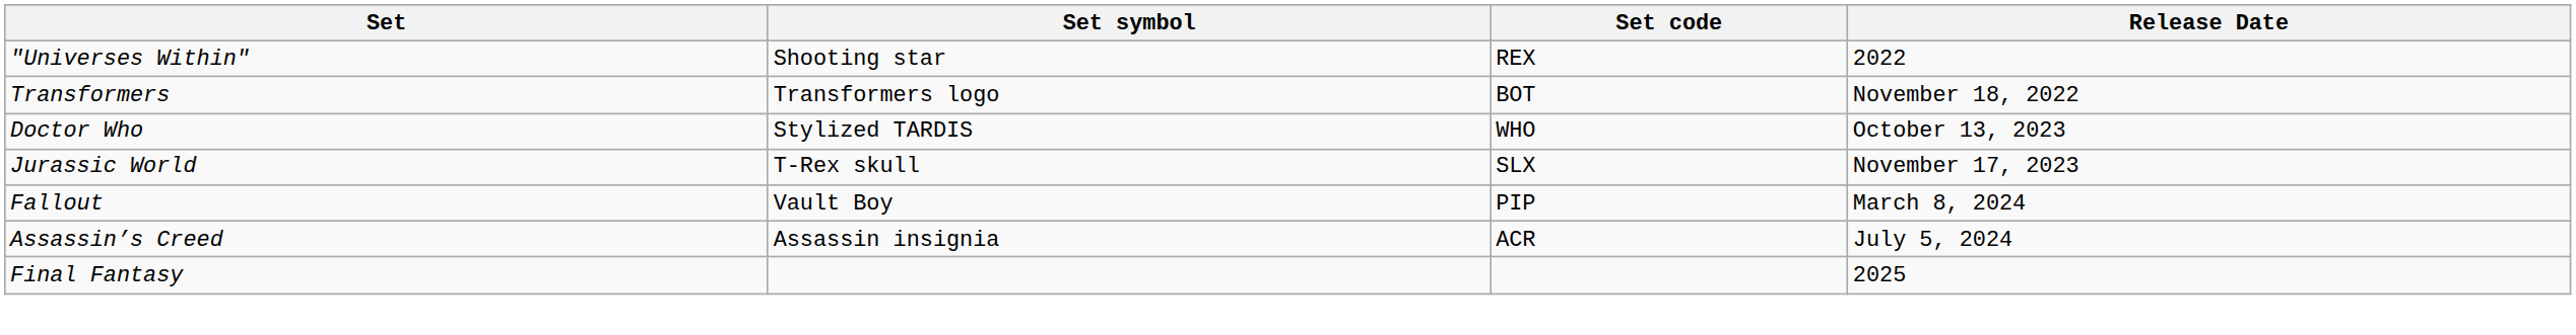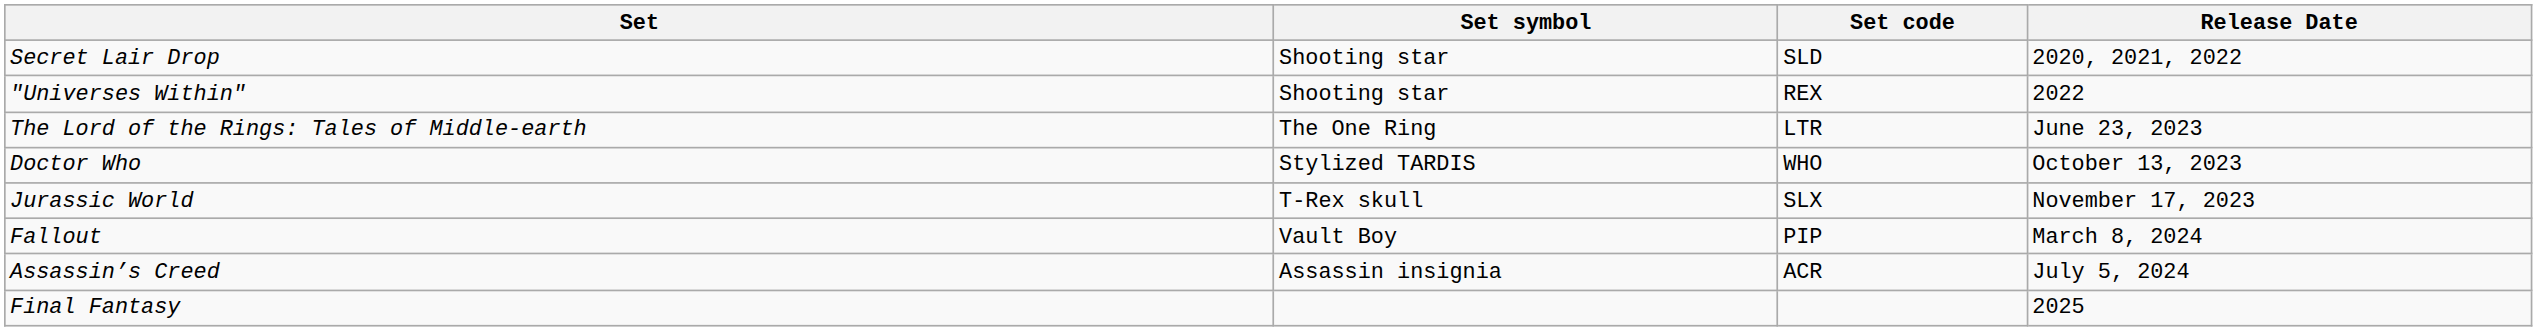 <table class="wikitable" align="center" cellspacing="0" cellpadding="5" border="1" width="95%">
 <tr>
 <th>Set</th>
 <th>Set symbol</th>
 <th>Set code</th>
 <th>Release Date</th>
 </tr>
 <tr>
+<td><em>Secret Lair Drop</em></td>
+<td>Shooting star</td>
+<td>SLD</td>
+<td>2020, 2021, 2022</td>
+</tr>
+<tr>
 <td><em>"Universes Within"</em></td>
 <td>Shooting star</td>
 <td>REX</td>
 <td>2022</td>
 </tr>
 <tr>
-<td><em>Transformers</em></td>
-<td>Transformers logo</td>
-<td>BOT</td>
-<td>November 18, 2022</td>
+<td><em>The Lord of the Rings: Tales of Middle-earth</em></td>
+<td>The One Ring</td>
+<td>LTR</td>
+<td>June 23, 2023</td>
 </tr>
 <tr>
 <td><em>Doctor Who</em></td>
 <td>Stylized TARDIS</td>
 <td>WHO</td>
 <td>October 13, 2023</td>
 </tr>
 <tr>
 <td><em>Jurassic World</em></td>
 <td>T-Rex skull</td>
 <td>SLX</td>
 <td>November 17, 2023</td>
 </tr>
 <tr>
 <td><em>Fallout</em></td>
 <td>Vault Boy</td>
 <td>PIP</td>
 <td>March 8, 2024</td>
 </tr>
 <tr>
 <td><em>Assassin’s Creed</em></td>
 <td>Assassin insignia</td>
 <td>ACR</td>
 <td>July 5, 2024</td>
 </tr>
 <tr>
 <td><em>Final Fantasy</em></td>
 <td></td>
 <td></td>
 <td>2025</td>
 </tr>
 </table>
